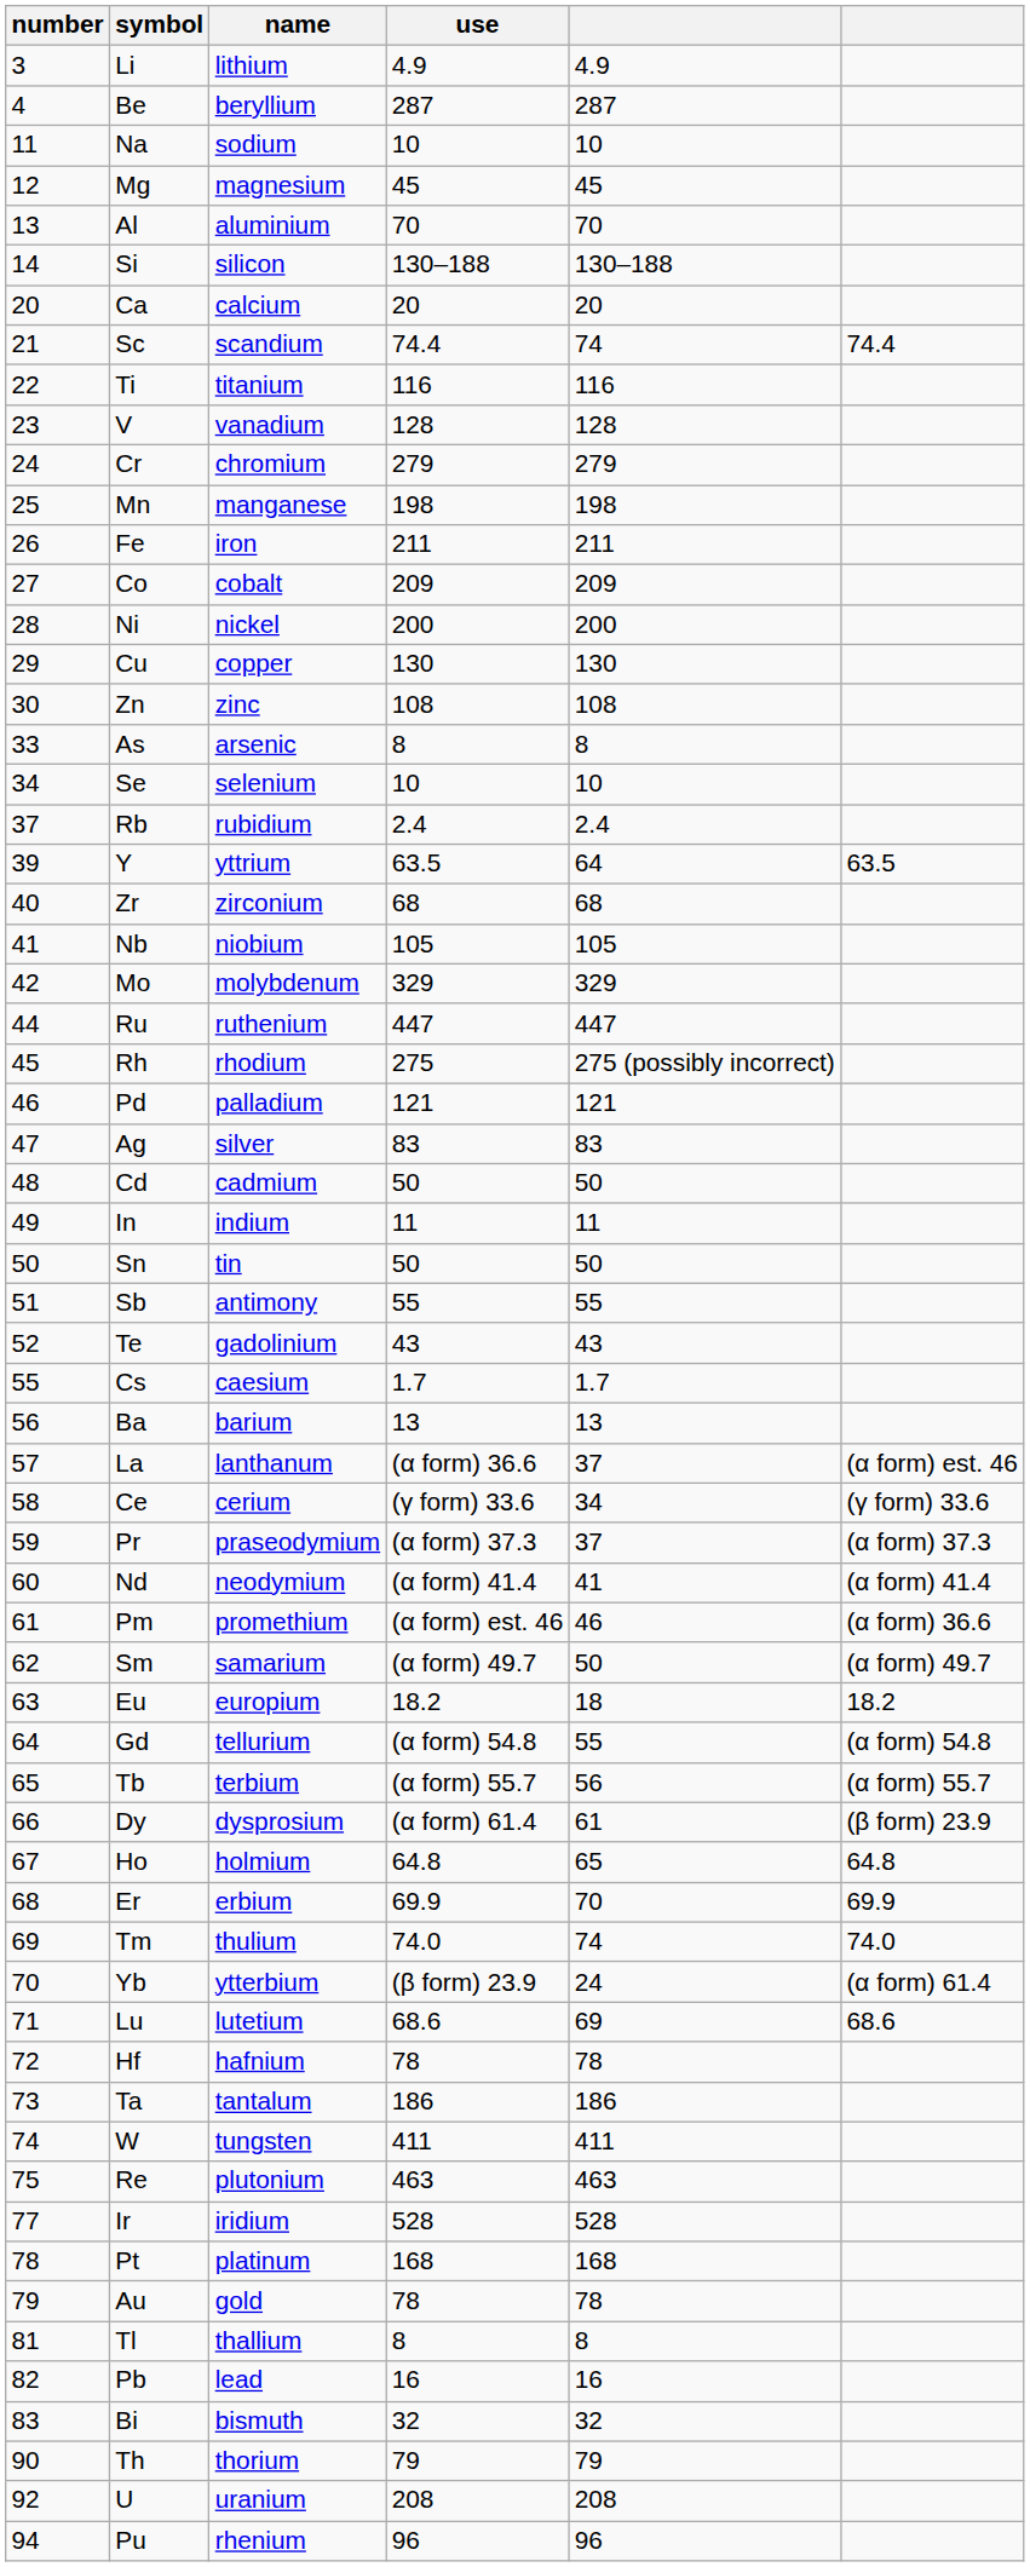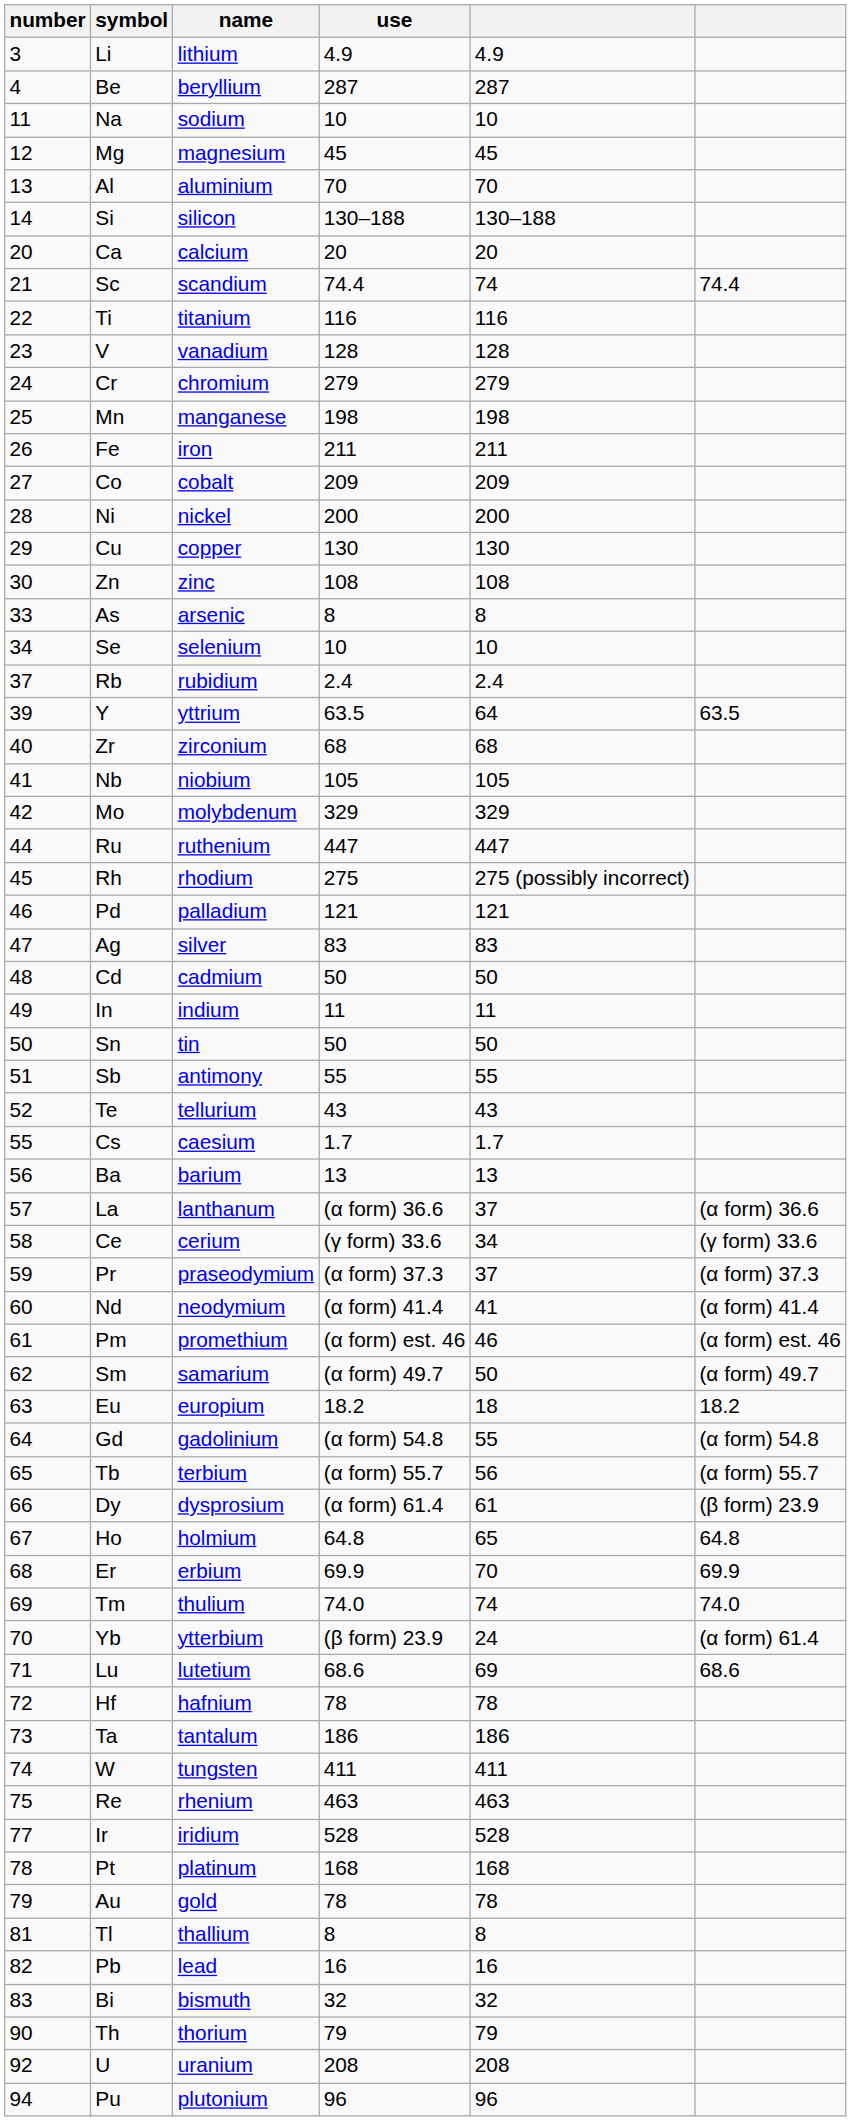 <table class="wikitable sortable">
 <tr>
 <th>number</th>
 <th>symbol</th>
 <th>name</th>
 <th>use</th>
 <th></th>
 <th></th>
 </tr>
 <tr>
 <td>3</td>
 <td>Li</td>
 <td><a href='#'>lithium</a></td>
 <td>4.9</td>
 <td>4.9</td>
 <td></td>
 </tr>
 <tr>
 <td>4</td>
 <td>Be</td>
 <td><a href='#'>beryllium</a></td>
 <td>287</td>
 <td>287</td>
 <td></td>
 </tr>
 <tr>
 <td>11</td>
 <td>Na</td>
 <td><a href='#'>sodium</a></td>
 <td>10</td>
 <td>10</td>
 <td></td>
 </tr>
 <tr>
 <td>12</td>
 <td>Mg</td>
 <td><a href='#'>magnesium</a></td>
 <td>45</td>
 <td>45</td>
 <td></td>
 </tr>
 <tr>
 <td>13</td>
 <td>Al</td>
 <td><a href='#'>aluminium</a></td>
 <td>70</td>
 <td>70</td>
 <td></td>
 </tr>
 <tr>
 <td>14</td>
 <td>Si</td>
 <td><a href='#'>silicon</a></td>
 <td>130–188</td>
 <td>130–188</td>
 <td></td>
 </tr>
 <tr>
 <td>20</td>
 <td>Ca</td>
 <td><a href='#'>calcium</a></td>
 <td>20</td>
 <td>20</td>
 <td></td>
 </tr>
 <tr>
 <td>21</td>
 <td>Sc</td>
 <td><a href='#'>scandium</a></td>
 <td>74.4</td>
 <td>74</td>
 <td>74.4</td>
 </tr>
 <tr>
 <td>22</td>
 <td>Ti</td>
 <td><a href='#'>titanium</a></td>
 <td>116</td>
 <td>116</td>
 <td></td>
 </tr>
 <tr>
 <td>23</td>
 <td>V</td>
 <td><a href='#'>vanadium</a></td>
 <td>128</td>
 <td>128</td>
 <td></td>
 </tr>
 <tr>
 <td>24</td>
 <td>Cr</td>
 <td><a href='#'>chromium</a></td>
 <td>279</td>
 <td>279</td>
 <td></td>
 </tr>
 <tr>
 <td>25</td>
 <td>Mn</td>
 <td><a href='#'>manganese</a></td>
 <td>198</td>
 <td>198</td>
 <td></td>
 </tr>
 <tr>
 <td>26</td>
 <td>Fe</td>
 <td><a href='#'>iron</a></td>
 <td>211</td>
 <td>211</td>
 <td></td>
 </tr>
 <tr>
 <td>27</td>
 <td>Co</td>
 <td><a href='#'>cobalt</a></td>
 <td>209</td>
 <td>209</td>
 <td></td>
 </tr>
 <tr>
 <td>28</td>
 <td>Ni</td>
 <td><a href='#'>nickel</a></td>
 <td>200</td>
 <td>200</td>
 <td></td>
 </tr>
 <tr>
 <td>29</td>
 <td>Cu</td>
 <td><a href='#'>copper</a></td>
 <td>130</td>
 <td>130</td>
 <td></td>
 </tr>
 <tr>
 <td>30</td>
 <td>Zn</td>
 <td><a href='#'>zinc</a></td>
 <td>108</td>
 <td>108</td>
 <td></td>
 </tr>
 <tr>
 <td>33</td>
 <td>As</td>
 <td><a href='#'>arsenic</a></td>
 <td>8</td>
 <td>8</td>
 <td></td>
 </tr>
 <tr>
 <td>34</td>
 <td>Se</td>
 <td><a href='#'>selenium</a></td>
 <td>10</td>
 <td>10</td>
 <td></td>
 </tr>
 <tr>
 <td>37</td>
 <td>Rb</td>
 <td><a href='#'>rubidium</a></td>
 <td>2.4</td>
 <td>2.4</td>
 <td></td>
 </tr>
 <tr>
 <td>39</td>
 <td>Y</td>
 <td><a href='#'>yttrium</a></td>
 <td>63.5</td>
 <td>64</td>
 <td>63.5</td>
 </tr>
 <tr>
 <td>40</td>
 <td>Zr</td>
 <td><a href='#'>zirconium</a></td>
 <td>68</td>
 <td>68</td>
 <td></td>
 </tr>
 <tr>
 <td>41</td>
 <td>Nb</td>
 <td><a href='#'>niobium</a></td>
 <td>105</td>
 <td>105</td>
 <td></td>
 </tr>
 <tr>
 <td>42</td>
 <td>Mo</td>
 <td><a href='#'>molybdenum</a></td>
 <td>329</td>
 <td>329</td>
 <td></td>
 </tr>
 <tr>
 <td>44</td>
 <td>Ru</td>
 <td><a href='#'>ruthenium</a></td>
 <td>447</td>
 <td>447</td>
 <td></td>
 </tr>
 <tr>
 <td>45</td>
 <td>Rh</td>
 <td><a href='#'>rhodium</a></td>
 <td>275</td>
 <td>275 (possibly incorrect)</td>
 <td></td>
 </tr>
 <tr>
 <td>46</td>
 <td>Pd</td>
 <td><a href='#'>palladium</a></td>
 <td>121</td>
 <td>121</td>
 <td></td>
 </tr>
 <tr>
 <td>47</td>
 <td>Ag</td>
 <td><a href='#'>silver</a></td>
 <td>83</td>
 <td>83</td>
 <td></td>
 </tr>
 <tr>
 <td>48</td>
 <td>Cd</td>
 <td><a href='#'>cadmium</a></td>
 <td>50</td>
 <td>50</td>
 <td></td>
 </tr>
 <tr>
 <td>49</td>
 <td>In</td>
 <td><a href='#'>indium</a></td>
 <td>11</td>
 <td>11</td>
 <td></td>
 </tr>
 <tr>
 <td>50</td>
 <td>Sn</td>
 <td><a href='#'>tin</a></td>
 <td>50</td>
 <td>50</td>
 <td></td>
 </tr>
 <tr>
 <td>51</td>
 <td>Sb</td>
 <td><a href='#'>antimony</a></td>
 <td>55</td>
 <td>55</td>
 <td></td>
 </tr>
 <tr>
 <td>52</td>
 <td>Te</td>
-<td><a href='#'>gadolinium</a></td>
+<td><a href='#'>tellurium</a></td>
 <td>43</td>
 <td>43</td>
 <td></td>
 </tr>
 <tr>
 <td>55</td>
 <td>Cs</td>
 <td><a href='#'>caesium</a></td>
 <td>1.7</td>
 <td>1.7</td>
 <td></td>
 </tr>
 <tr>
 <td>56</td>
 <td>Ba</td>
 <td><a href='#'>barium</a></td>
 <td>13</td>
 <td>13</td>
 <td></td>
 </tr>
 <tr>
 <td>57</td>
 <td>La</td>
 <td><a href='#'>lanthanum</a></td>
 <td>(α form) 36.6</td>
 <td>37</td>
-<td>(α form) est. 46</td>
+<td>(α form) 36.6</td>
 </tr>
 <tr>
 <td>58</td>
 <td>Ce</td>
 <td><a href='#'>cerium</a></td>
 <td>(γ form) 33.6</td>
 <td>34</td>
 <td>(γ form) 33.6</td>
 </tr>
 <tr>
 <td>59</td>
 <td>Pr</td>
 <td><a href='#'>praseodymium</a></td>
 <td>(α form) 37.3</td>
 <td>37</td>
 <td>(α form) 37.3</td>
 </tr>
 <tr>
 <td>60</td>
 <td>Nd</td>
 <td><a href='#'>neodymium</a></td>
 <td>(α form) 41.4</td>
 <td>41</td>
 <td>(α form) 41.4</td>
 </tr>
 <tr>
 <td>61</td>
 <td>Pm</td>
 <td><a href='#'>promethium</a></td>
 <td>(α form) est. 46</td>
 <td>46</td>
-<td>(α form) 36.6</td>
+<td>(α form) est. 46</td>
 </tr>
 <tr>
 <td>62</td>
 <td>Sm</td>
 <td><a href='#'>samarium</a></td>
 <td>(α form) 49.7</td>
 <td>50</td>
 <td>(α form) 49.7</td>
 </tr>
 <tr>
 <td>63</td>
 <td>Eu</td>
 <td><a href='#'>europium</a></td>
 <td>18.2</td>
 <td>18</td>
 <td>18.2</td>
 </tr>
 <tr>
 <td>64</td>
 <td>Gd</td>
-<td><a href='#'>tellurium</a></td>
+<td><a href='#'>gadolinium</a></td>
 <td>(α form) 54.8</td>
 <td>55</td>
 <td>(α form) 54.8</td>
 </tr>
 <tr>
 <td>65</td>
 <td>Tb</td>
 <td><a href='#'>terbium</a></td>
 <td>(α form) 55.7</td>
 <td>56</td>
 <td>(α form) 55.7</td>
 </tr>
 <tr>
 <td>66</td>
 <td>Dy</td>
 <td><a href='#'>dysprosium</a></td>
 <td>(α form) 61.4</td>
 <td>61</td>
 <td>(β form) 23.9</td>
 </tr>
 <tr>
 <td>67</td>
 <td>Ho</td>
 <td><a href='#'>holmium</a></td>
 <td>64.8</td>
 <td>65</td>
 <td>64.8</td>
 </tr>
 <tr>
 <td>68</td>
 <td>Er</td>
 <td><a href='#'>erbium</a></td>
 <td>69.9</td>
 <td>70</td>
 <td>69.9</td>
 </tr>
 <tr>
 <td>69</td>
 <td>Tm</td>
 <td><a href='#'>thulium</a></td>
 <td>74.0</td>
 <td>74</td>
 <td>74.0</td>
 </tr>
 <tr>
 <td>70</td>
 <td>Yb</td>
 <td><a href='#'>ytterbium</a></td>
 <td>(β form) 23.9</td>
 <td>24</td>
 <td>(α form) 61.4</td>
 </tr>
 <tr>
 <td>71</td>
 <td>Lu</td>
 <td><a href='#'>lutetium</a></td>
 <td>68.6</td>
 <td>69</td>
 <td>68.6</td>
 </tr>
 <tr>
 <td>72</td>
 <td>Hf</td>
 <td><a href='#'>hafnium</a></td>
 <td>78</td>
 <td>78</td>
 <td></td>
 </tr>
 <tr>
 <td>73</td>
 <td>Ta</td>
 <td><a href='#'>tantalum</a></td>
 <td>186</td>
 <td>186</td>
 <td></td>
 </tr>
 <tr>
 <td>74</td>
 <td>W</td>
 <td><a href='#'>tungsten</a></td>
 <td>411</td>
 <td>411</td>
 <td></td>
 </tr>
 <tr>
 <td>75</td>
 <td>Re</td>
-<td><a href='#'>plutonium</a></td>
+<td><a href='#'>rhenium</a></td>
 <td>463</td>
 <td>463</td>
 <td></td>
 </tr>
 <tr>
 <td>77</td>
 <td>Ir</td>
 <td><a href='#'>iridium</a></td>
 <td>528</td>
 <td>528</td>
 <td></td>
 </tr>
 <tr>
 <td>78</td>
 <td>Pt</td>
 <td><a href='#'>platinum</a></td>
 <td>168</td>
 <td>168</td>
 <td></td>
 </tr>
 <tr>
 <td>79</td>
 <td>Au</td>
 <td><a href='#'>gold</a></td>
 <td>78</td>
 <td>78</td>
 <td></td>
 </tr>
 <tr>
 <td>81</td>
 <td>Tl</td>
 <td><a href='#'>thallium</a></td>
 <td>8</td>
 <td>8</td>
 <td></td>
 </tr>
 <tr>
 <td>82</td>
 <td>Pb</td>
 <td><a href='#'>lead</a></td>
 <td>16</td>
 <td>16</td>
 <td></td>
 </tr>
 <tr>
 <td>83</td>
 <td>Bi</td>
 <td><a href='#'>bismuth</a></td>
 <td>32</td>
 <td>32</td>
 <td></td>
 </tr>
 <tr>
 <td>90</td>
 <td>Th</td>
 <td><a href='#'>thorium</a></td>
 <td>79</td>
 <td>79</td>
 <td></td>
 </tr>
 <tr>
 <td>92</td>
 <td>U</td>
 <td><a href='#'>uranium</a></td>
 <td>208</td>
 <td>208</td>
 <td></td>
 </tr>
 <tr>
 <td>94</td>
 <td>Pu</td>
-<td><a href='#'>rhenium</a></td>
+<td><a href='#'>plutonium</a></td>
 <td>96</td>
 <td>96</td>
 <td></td>
 </tr>
 </table>
